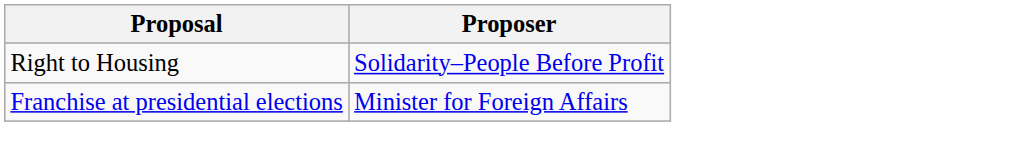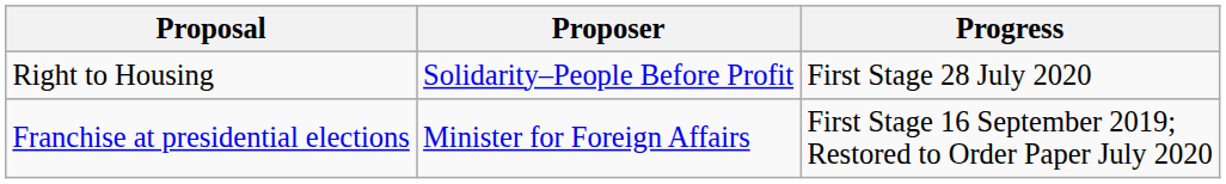 <table class="wikitable">
 <tr>
 <th>Proposal</th>
 <th>Proposer</th>
+<th>Progress</th>
 </tr>
 <tr>
 <td>Right to Housing</td>
 <td><a href='#'>Solidarity–People Before Profit</a></td>
+<td>First Stage 28 July 2020</td>
 </tr>
 <tr>
 <td><a href='#'>Franchise at presidential elections</a></td>
 <td><a href='#'>Minister for Foreign Affairs</a></td>
+<td>First Stage 16 September 2019;<br>Restored to Order Paper July 2020</td>
 </tr>
 </table>
